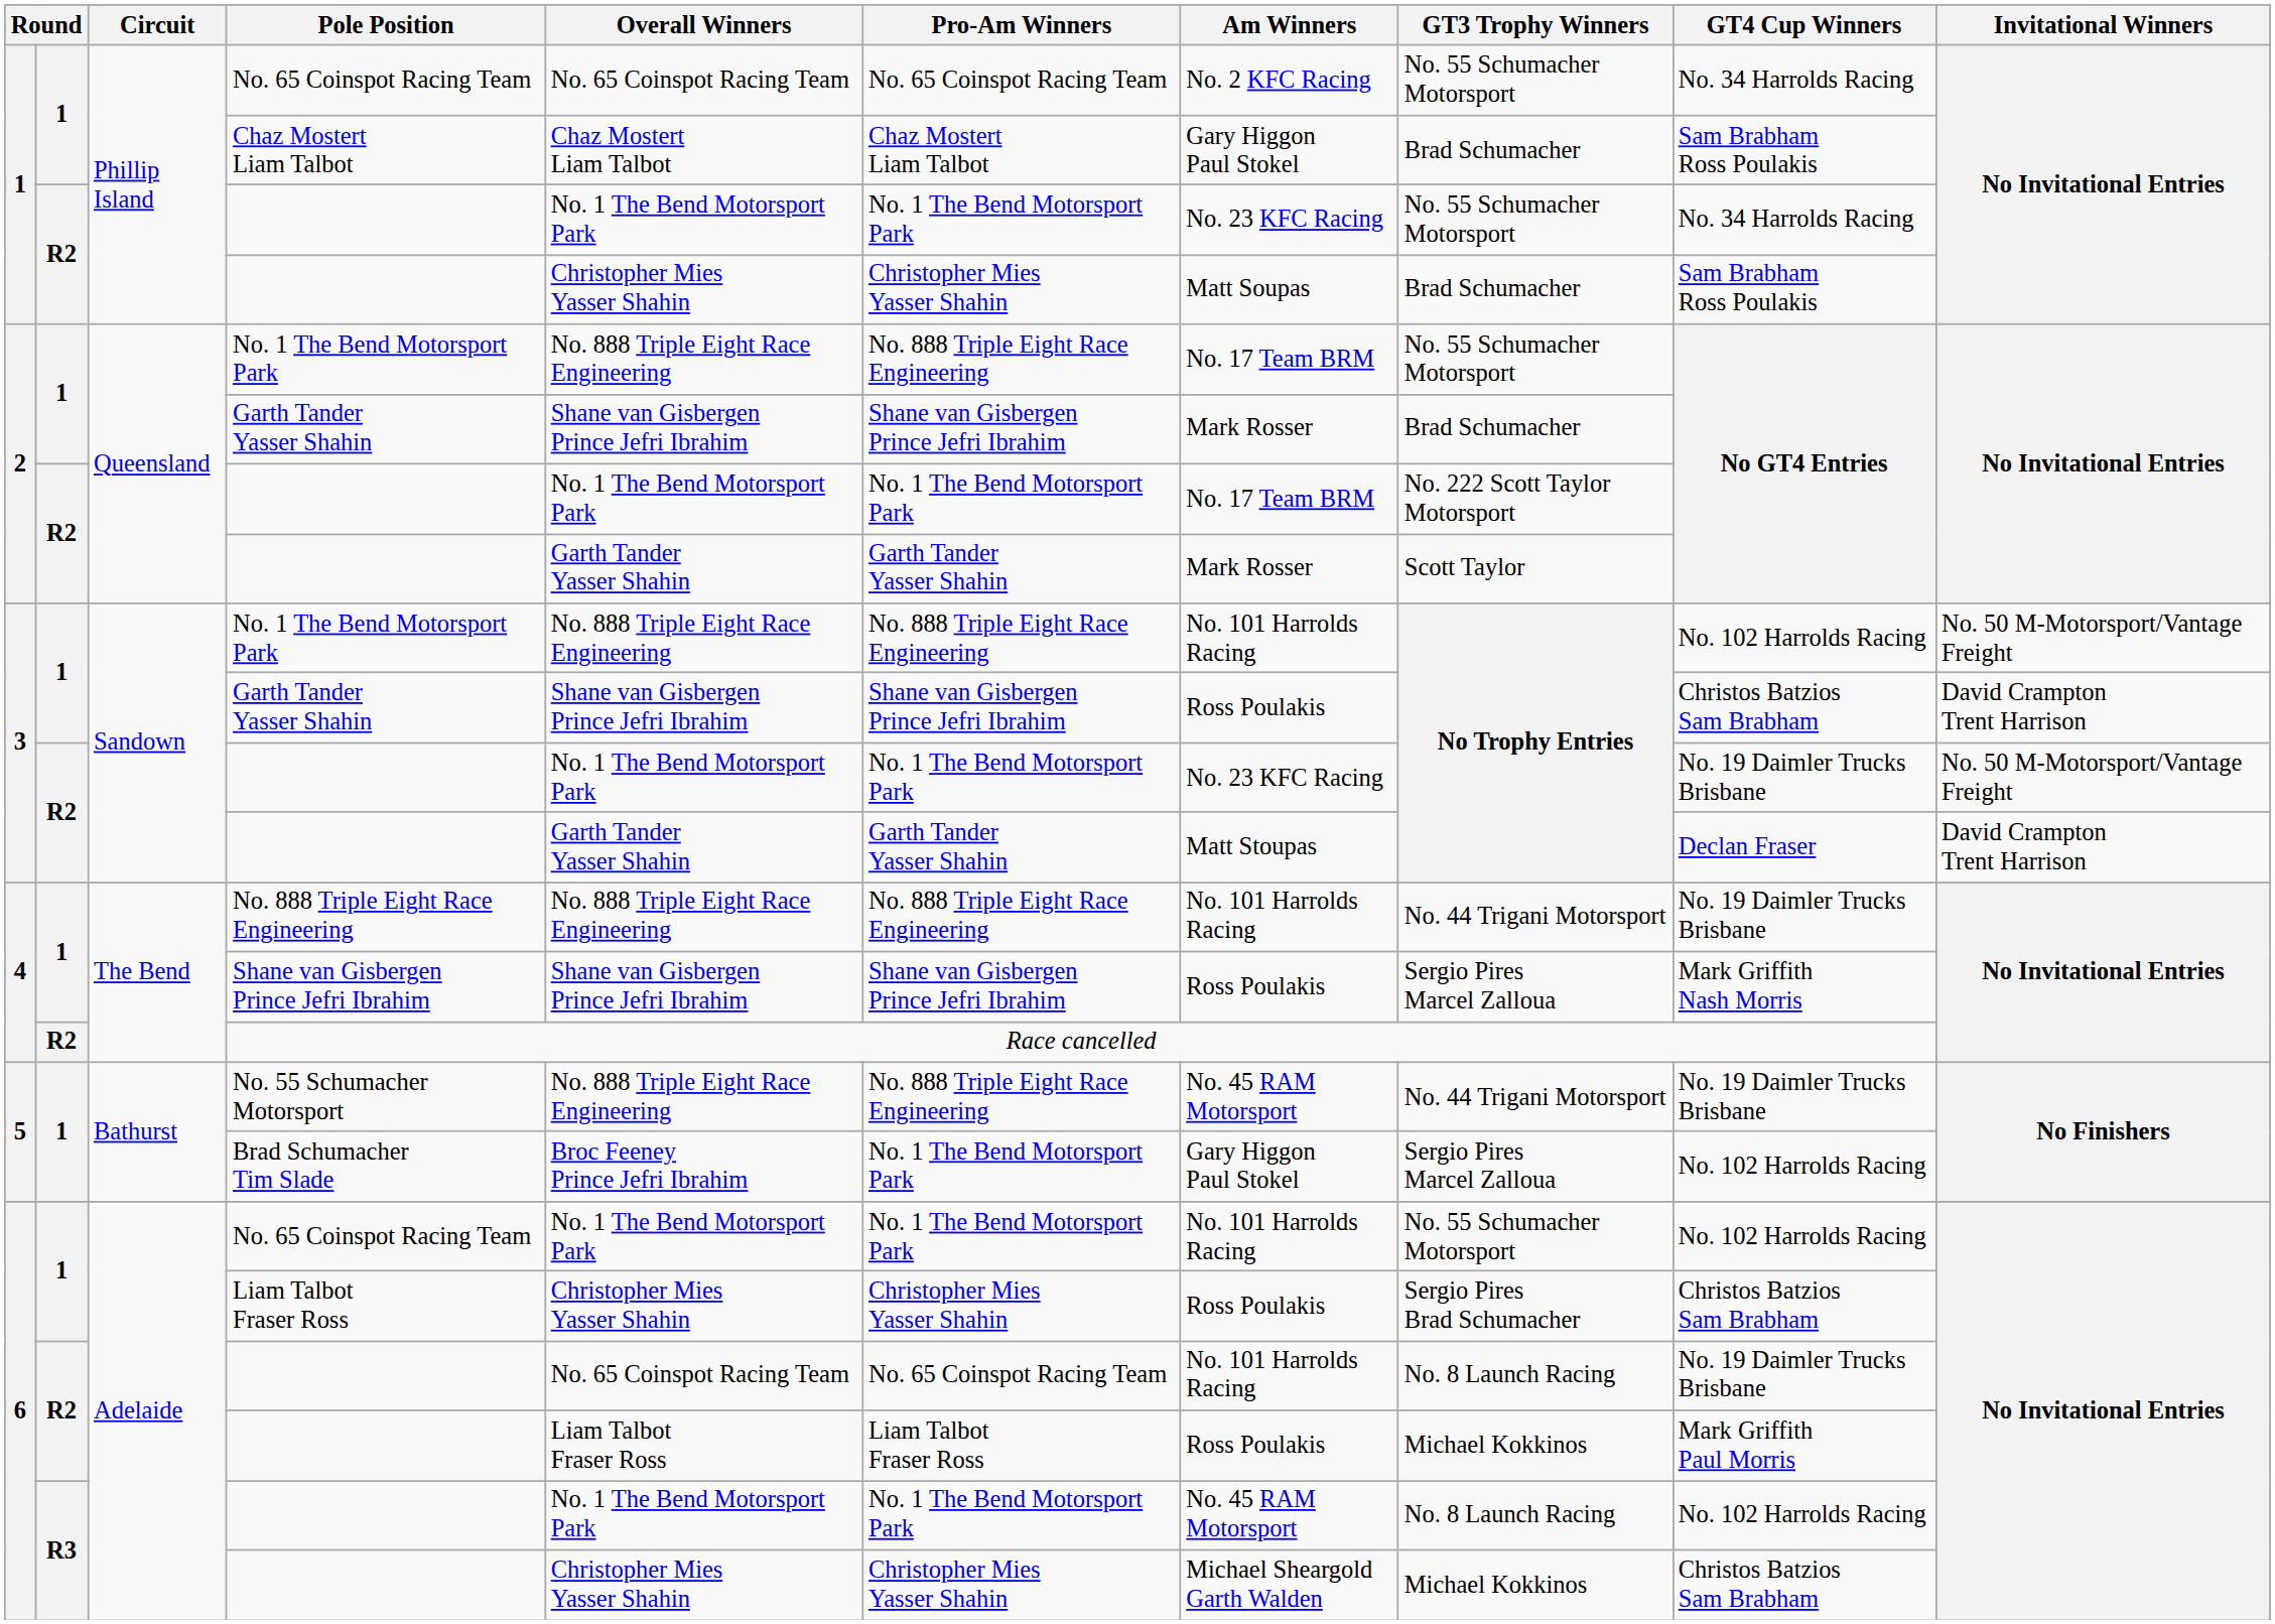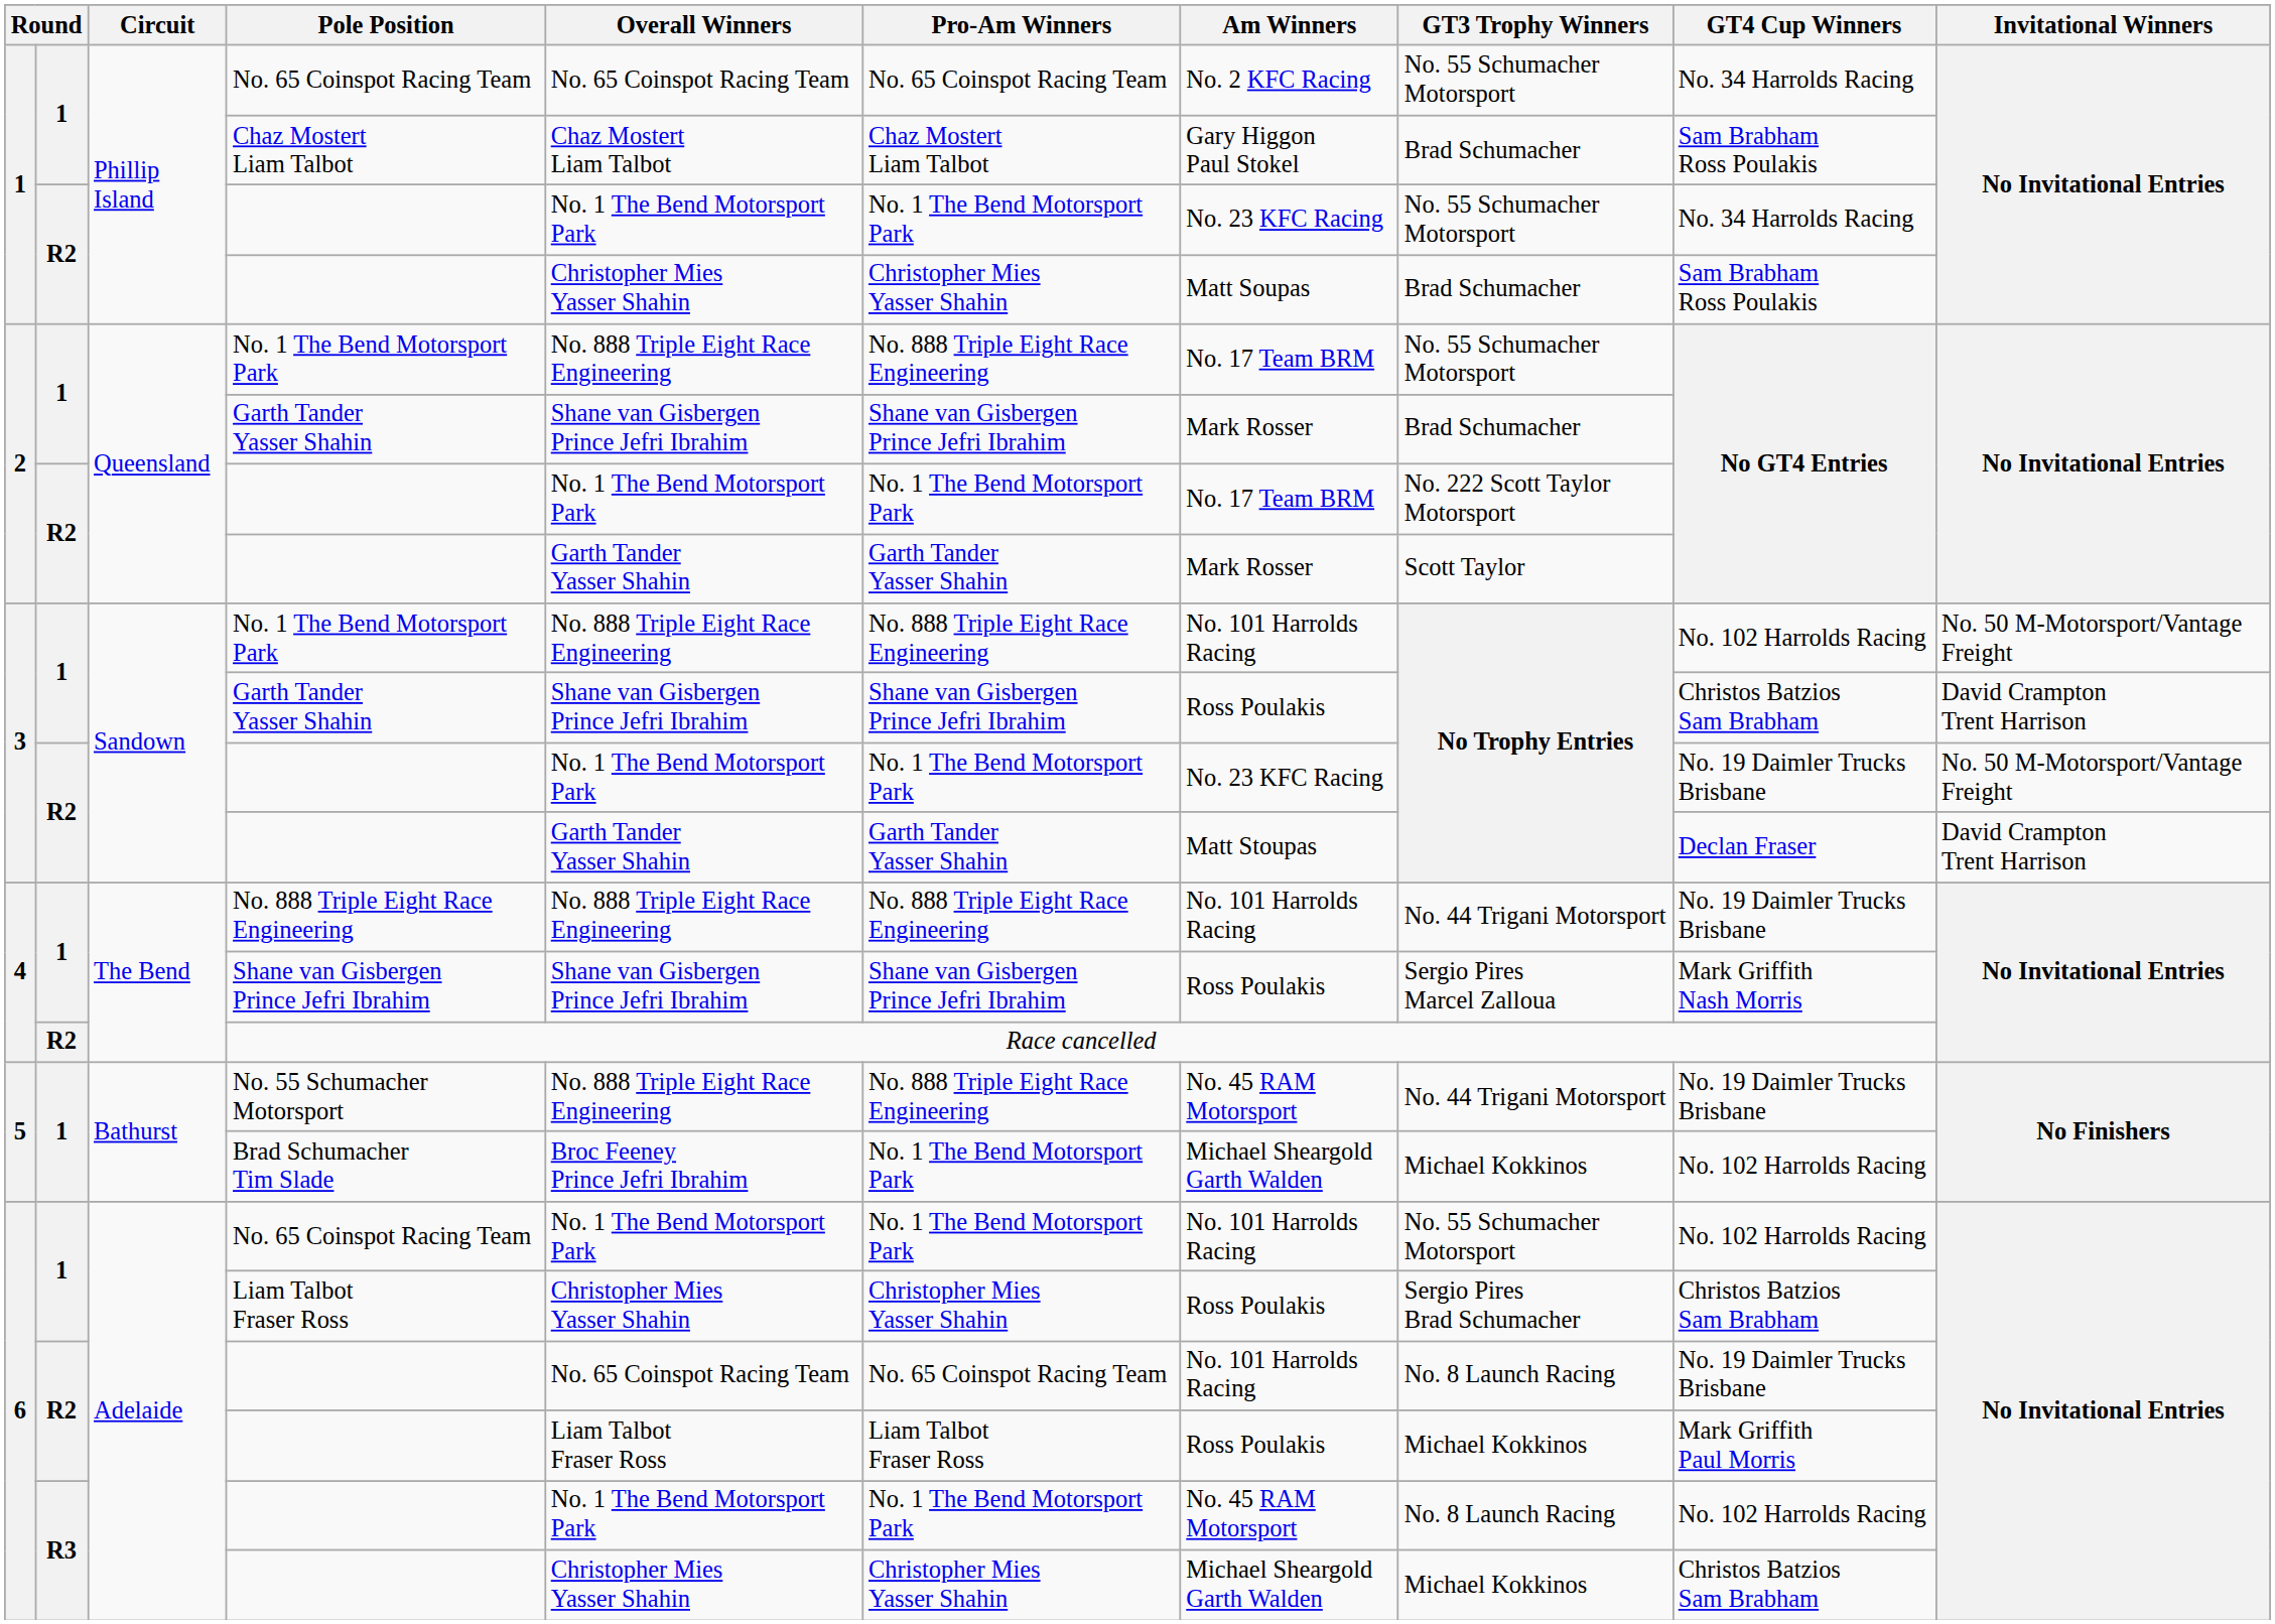 <table class="wikitable" style="font-size:85%;">
 <tr>
 <th colspan=2>Round</th>
 <th>Circuit</th>
 <th>Pole Position</th>
 <th>Overall Winners</th>
 <th>Pro-Am Winners</th>
 <th>Am Winners</th>
 <th>GT3 Trophy Winners</th>
 <th>GT4 Cup Winners</th>
 <th>Invitational Winners</th>
 </tr>
 <tr>
 <th rowspan=4>1</th>
 <th rowspan=2>1</th>
 <td rowspan=4> <a href='#'>Phillip Island</a></td>
 <td> No. 65 Coinspot Racing Team</td>
 <td> No. 65 Coinspot Racing Team</td>
 <td> No. 65 Coinspot Racing Team</td>
 <td> No. 2 <a href='#'>KFC Racing</a></td>
 <td> No. 55 Schumacher Motorsport</td>
 <td> No. 34 Harrolds Racing</td>
 <th rowspan=4>No Invitational Entries</th>
 </tr>
 <tr>
 <td> <a href='#'>Chaz Mostert</a><br> Liam Talbot</td>
 <td> <a href='#'>Chaz Mostert</a><br> Liam Talbot</td>
 <td> <a href='#'>Chaz Mostert</a><br> Liam Talbot</td>
 <td> Gary Higgon<br> Paul Stokel</td>
 <td> Brad Schumacher</td>
 <td> <a href='#'>Sam Brabham</a><br> Ross Poulakis</td>
 </tr>
 <tr>
 <th rowspan=2>R2</th>
 <td></td>
 <td> No. 1 <a href='#'>The Bend Motorsport Park</a></td>
 <td> No. 1 <a href='#'>The Bend Motorsport Park</a></td>
 <td> No. 23 <a href='#'>KFC Racing</a></td>
 <td> No. 55 Schumacher Motorsport</td>
 <td> No. 34 Harrolds Racing</td>
 </tr>
 <tr>
 <td></td>
 <td> <a href='#'>Christopher Mies</a><br> <a href='#'>Yasser Shahin</a></td>
 <td> <a href='#'>Christopher Mies</a><br> <a href='#'>Yasser Shahin</a></td>
 <td> Matt Soupas</td>
 <td> Brad Schumacher</td>
 <td> <a href='#'>Sam Brabham</a><br> Ross Poulakis</td>
 </tr>
 <tr>
 <th rowspan=4>2</th>
 <th rowspan=2>1</th>
 <td rowspan=4> <a href='#'>Queensland</a></td>
 <td> No. 1 <a href='#'>The Bend Motorsport Park</a></td>
 <td> No. 888 <a href='#'>Triple Eight Race Engineering</a></td>
 <td> No. 888 <a href='#'>Triple Eight Race Engineering</a></td>
 <td> No. 17 <a href='#'>Team BRM</a></td>
 <td> No. 55 Schumacher Motorsport</td>
 <th rowspan=4>No GT4 Entries</th>
 <th rowspan=4>No Invitational Entries</th>
 </tr>
 <tr>
 <td> <a href='#'>Garth Tander</a><br> <a href='#'>Yasser Shahin</a></td>
 <td> <a href='#'>Shane van Gisbergen</a><br> <a href='#'>Prince Jefri Ibrahim</a></td>
 <td> <a href='#'>Shane van Gisbergen</a><br> <a href='#'>Prince Jefri Ibrahim</a></td>
 <td> Mark Rosser</td>
 <td> Brad Schumacher</td>
 </tr>
 <tr>
 <th rowspan=2>R2</th>
 <td></td>
 <td> No. 1 <a href='#'>The Bend Motorsport Park</a></td>
 <td> No. 1 <a href='#'>The Bend Motorsport Park</a></td>
 <td> No. 17 <a href='#'>Team BRM</a></td>
 <td> No. 222 Scott Taylor Motorsport</td>
 </tr>
 <tr>
 <td></td>
 <td> <a href='#'>Garth Tander</a><br> <a href='#'>Yasser Shahin</a></td>
 <td> <a href='#'>Garth Tander</a><br> <a href='#'>Yasser Shahin</a></td>
 <td> Mark Rosser</td>
 <td> Scott Taylor</td>
 </tr>
 <tr>
 <th rowspan=4>3</th>
 <th rowspan=2>1</th>
 <td rowspan=4> <a href='#'>Sandown</a></td>
 <td> No. 1 <a href='#'>The Bend Motorsport Park</a></td>
 <td> No. 888 <a href='#'>Triple Eight Race Engineering</a></td>
 <td> No. 888 <a href='#'>Triple Eight Race Engineering</a></td>
 <td> No. 101 Harrolds Racing</td>
 <th rowspan=4>No Trophy Entries</th>
 <td> No. 102 Harrolds Racing</td>
 <td> No. 50 M-Motorsport/Vantage Freight</td>
 </tr>
 <tr>
 <td> <a href='#'>Garth Tander</a><br> <a href='#'>Yasser Shahin</a></td>
 <td> <a href='#'>Shane van Gisbergen</a><br> <a href='#'>Prince Jefri Ibrahim</a></td>
 <td> <a href='#'>Shane van Gisbergen</a><br> <a href='#'>Prince Jefri Ibrahim</a></td>
 <td> Ross Poulakis</td>
 <td> Christos Batzios<br> <a href='#'>Sam Brabham</a></td>
 <td> David Crampton<br> Trent Harrison</td>
 </tr>
 <tr>
 <th rowspan=2>R2</th>
 <td></td>
 <td> No. 1 <a href='#'>The Bend Motorsport Park</a></td>
 <td> No. 1 <a href='#'>The Bend Motorsport Park</a></td>
 <td> No. 23 KFC Racing</td>
 <td> No. 19 Daimler Trucks Brisbane</td>
 <td> No. 50 M-Motorsport/Vantage Freight</td>
 </tr>
 <tr>
 <td></td>
 <td> <a href='#'>Garth Tander</a><br> <a href='#'>Yasser Shahin</a></td>
 <td> <a href='#'>Garth Tander</a><br> <a href='#'>Yasser Shahin</a></td>
 <td> Matt Stoupas</td>
 <td> <a href='#'>Declan Fraser</a></td>
 <td> David Crampton<br> Trent Harrison</td>
 </tr>
 <tr>
 <th rowspan=3>4</th>
 <th rowspan=2>1</th>
 <td rowspan=3> <a href='#'>The Bend</a></td>
 <td> No. 888 <a href='#'>Triple Eight Race Engineering</a></td>
 <td> No. 888 <a href='#'>Triple Eight Race Engineering</a></td>
 <td> No. 888 <a href='#'>Triple Eight Race Engineering</a></td>
 <td> No. 101 Harrolds Racing</td>
 <td> No. 44 Trigani Motorsport</td>
 <td> No. 19 Daimler Trucks Brisbane</td>
 <th rowspan=3>No Invitational Entries</th>
 </tr>
 <tr>
 <td> <a href='#'>Shane van Gisbergen</a><br> <a href='#'>Prince Jefri Ibrahim</a></td>
 <td> <a href='#'>Shane van Gisbergen</a><br> <a href='#'>Prince Jefri Ibrahim</a></td>
 <td> <a href='#'>Shane van Gisbergen</a><br> <a href='#'>Prince Jefri Ibrahim</a></td>
 <td> Ross Poulakis</td>
 <td> Sergio Pires<br> Marcel Zalloua</td>
 <td> Mark Griffith<br> <a href='#'>Nash Morris</a></td>
 </tr>
 <tr>
 <th>R2</th>
 <td colspan=6 align=center><em>Race cancelled</em></td>
 </tr>
 <tr>
 <th rowspan=2>5</th>
 <th rowspan=2>1</th>
 <td rowspan=2> <a href='#'>Bathurst</a></td>
 <td> No. 55 Schumacher Motorsport</td>
 <td> No. 888 <a href='#'>Triple Eight Race Engineering</a></td>
 <td> No. 888 <a href='#'>Triple Eight Race Engineering</a></td>
 <td> No. 45 <a href='#'>RAM Motorsport</a></td>
 <td> No. 44 Trigani Motorsport</td>
 <td> No. 19 Daimler Trucks Brisbane</td>
 <th rowspan=2>No Finishers</th>
 </tr>
 <tr>
 <td> Brad Schumacher<br> <a href='#'>Tim Slade</a></td>
 <td> <a href='#'>Broc Feeney</a><br> <a href='#'>Prince Jefri Ibrahim</a></td>
 <td> No. 1 <a href='#'>The Bend Motorsport Park</a></td>
-<td> Gary Higgon<br> Paul Stokel</td>
-<td> Sergio Pires<br> Marcel Zalloua</td>
+<td> Michael Sheargold<br> <a href='#'>Garth Walden</a></td>
+<td> Michael Kokkinos</td>
 <td> No. 102 Harrolds Racing</td>
 </tr>
 <tr>
 <th rowspan=6>6</th>
 <th rowspan=2>1</th>
 <td rowspan=6> <a href='#'>Adelaide</a></td>
 <td> No. 65 Coinspot Racing Team</td>
 <td> No. 1 <a href='#'>The Bend Motorsport Park</a></td>
 <td> No. 1 <a href='#'>The Bend Motorsport Park</a></td>
 <td> No. 101 Harrolds Racing</td>
 <td> No. 55 Schumacher Motorsport</td>
 <td> No. 102 Harrolds Racing</td>
 <th rowspan=6>No Invitational Entries</th>
 </tr>
 <tr>
 <td> Liam Talbot<br> Fraser Ross</td>
 <td> <a href='#'>Christopher Mies</a><br> <a href='#'>Yasser Shahin</a></td>
 <td> <a href='#'>Christopher Mies</a><br> <a href='#'>Yasser Shahin</a></td>
 <td> Ross Poulakis</td>
 <td> Sergio Pires<br> Brad Schumacher</td>
 <td> Christos Batzios<br> <a href='#'>Sam Brabham</a></td>
 </tr>
 <tr>
 <th rowspan=2>R2</th>
 <td></td>
 <td> No. 65 Coinspot Racing Team</td>
 <td> No. 65 Coinspot Racing Team</td>
 <td> No. 101 Harrolds Racing</td>
 <td> No. 8 Launch Racing</td>
 <td> No. 19 Daimler Trucks Brisbane</td>
 </tr>
 <tr>
 <td></td>
 <td> Liam Talbot<br> Fraser Ross</td>
 <td> Liam Talbot<br> Fraser Ross</td>
 <td> Ross Poulakis</td>
 <td> Michael Kokkinos</td>
 <td> Mark Griffith<br> <a href='#'>Paul Morris</a></td>
 </tr>
 <tr>
 <th rowspan=2>R3</th>
 <td></td>
 <td> No. 1 <a href='#'>The Bend Motorsport Park</a></td>
 <td> No. 1 <a href='#'>The Bend Motorsport Park</a></td>
 <td> No. 45 <a href='#'>RAM Motorsport</a></td>
 <td> No. 8 Launch Racing</td>
 <td> No. 102 Harrolds Racing</td>
 </tr>
 <tr>
 <td></td>
 <td> <a href='#'>Christopher Mies</a><br> <a href='#'>Yasser Shahin</a></td>
 <td> <a href='#'>Christopher Mies</a><br> <a href='#'>Yasser Shahin</a></td>
 <td> Michael Sheargold<br> <a href='#'>Garth Walden</a></td>
 <td> Michael Kokkinos</td>
 <td> Christos Batzios<br> <a href='#'>Sam Brabham</a></td>
 </tr>
 <tr>
 </tr>
 </table>
